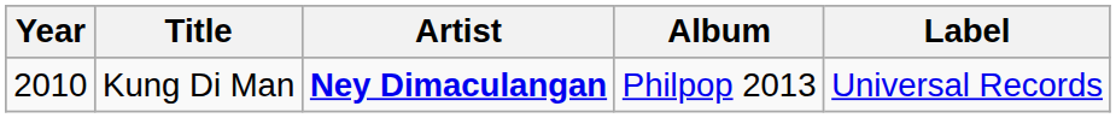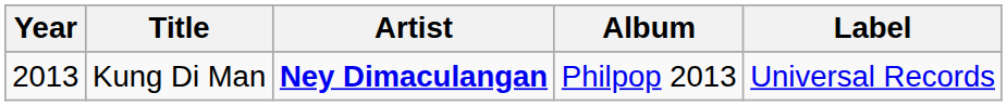 <table class="wikitable">
 <tr>
 <th>Year</th>
 <th>Title</th>
 <th>Artist</th>
 <th>Album</th>
 <th>Label</th>
 </tr>
 <tr>
-<td>2010</td>
+<td>2013</td>
 <td>Kung Di Man</td>
 <td><strong><a href='#'>Ney Dimaculangan</a></strong></td>
 <td><a href='#'>Philpop</a> 2013</td>
 <td><a href='#'>Universal Records</a></td>
 </tr>
 </table>
